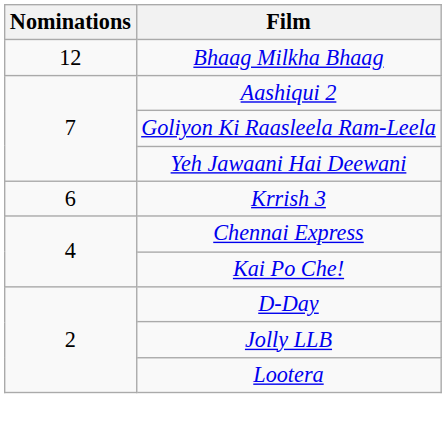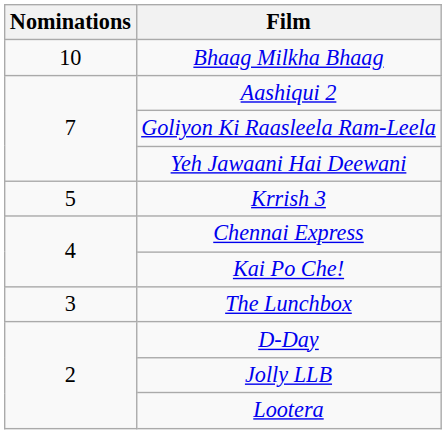 <table class="wikitable plainrowheaders" style="text-align:center;">
 <tr>
 <th scope="col" style="width:55px;">Nominations</th>
 <th scope="col" style="text-align:center;">Film</th>
 </tr>
 <tr>
-<td scope="row" style="text-align:center">12</td>
+<td scope="row" style="text-align:center">10</td>
 <td><em><a href='#'>Bhaag Milkha Bhaag</a></em></td>
 </tr>
 <tr>
 <td rowspan="3" scope="row" style="text-align:center">7</td>
 <td><em><a href='#'>Aashiqui 2</a></em></td>
 </tr>
 <tr>
 <td><em><a href='#'>Goliyon Ki Raasleela Ram-Leela</a></em></td>
 </tr>
 <tr>
 <td><em><a href='#'>Yeh Jawaani Hai Deewani</a></em></td>
 </tr>
 <tr>
-<td>6</td>
+<td>5</td>
 <td><em><a href='#'>Krrish 3</a></em></td>
 </tr>
 <tr>
 <td rowspan="2">4</td>
 <td><em><a href='#'>Chennai Express</a></em></td>
 </tr>
 <tr>
 <td><em><a href='#'>Kai Po Che!</a></em></td>
+</tr>
+<tr>
+<td>3</td>
+<td><em><a href='#'>The Lunchbox</a></em></td>
 </tr>
 <tr>
 <td rowspan="3">2</td>
 <td><a href='#'><em>D-Day</em></a></td>
 </tr>
 <tr>
 <td><em><a href='#'>Jolly LLB</a></em></td>
 </tr>
 <tr>
 <td><em><a href='#'>Lootera</a></em></td>
 </tr>
 </table>
